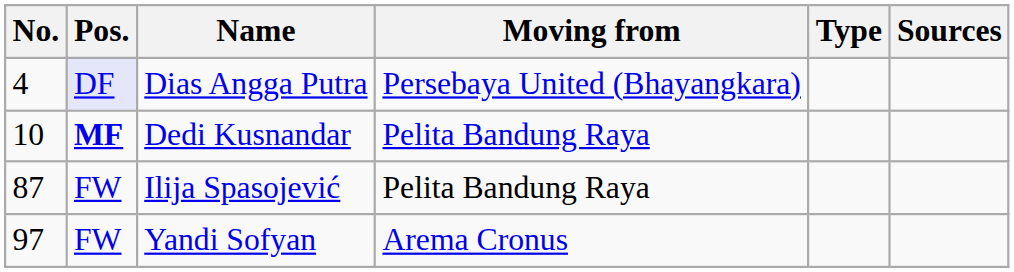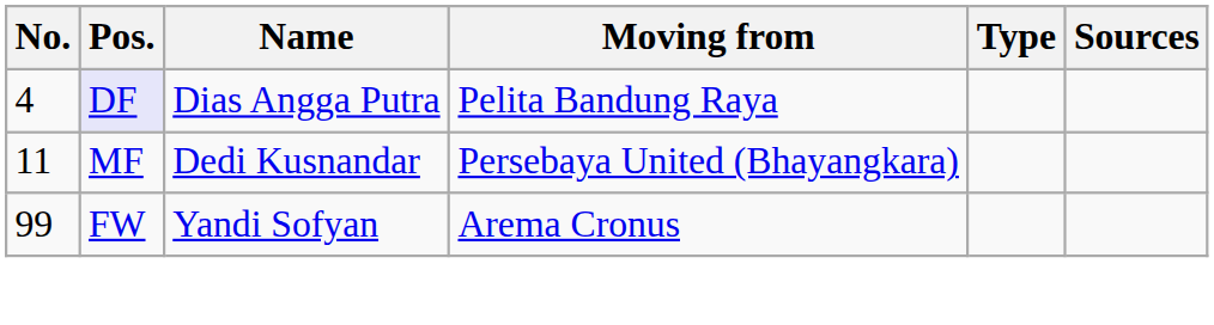 <table class="wikitable" Style="font-size:90%">
 <tr>
 <th>No.</th>
 <th>Pos.</th>
 <th>Name</th>
 <th>Moving from</th>
 <th>Type</th>
 <th>Sources</th>
 </tr>
 <tr>
 <td>4</td>
 <td style="background: lavender;"><a href='#'>DF</a></td>
 <td> <a href='#'>Dias Angga Putra</a></td>
+<td><a href='#'>Pelita Bandung Raya</a></td>
+<td></td>
+<td></td>
+</tr>
+<tr>
+<td>11</td>
+<td><a href='#'>MF</a></td>
+<td> <a href='#'>Dedi Kusnandar</a></td>
 <td><a href='#'>Persebaya United (Bhayangkara)</a></td>
 <td></td>
 <td></td>
 </tr>
 <tr>
-<td>10</td>
-<td><strong><a href='#'>MF</a></strong></td>
-<td> <a href='#'>Dedi Kusnandar</a></td>
-<td><a href='#'>Pelita Bandung Raya</a></td>
-<td></td>
-<td></td>
-</tr>
-<tr>
-<td>87</td>
-<td><a href='#'>FW</a></td>
-<td> <a href='#'>Ilija Spasojević</a></td>
-<td>Pelita Bandung Raya</td>
-<td></td>
-<td></td>
-</tr>
-<tr>
-<td>97</td>
+<td>99</td>
 <td><a href='#'>FW</a></td>
 <td> <a href='#'>Yandi Sofyan</a></td>
 <td><a href='#'>Arema Cronus</a></td>
 <td></td>
 <td></td>
 </tr>
 </table>
